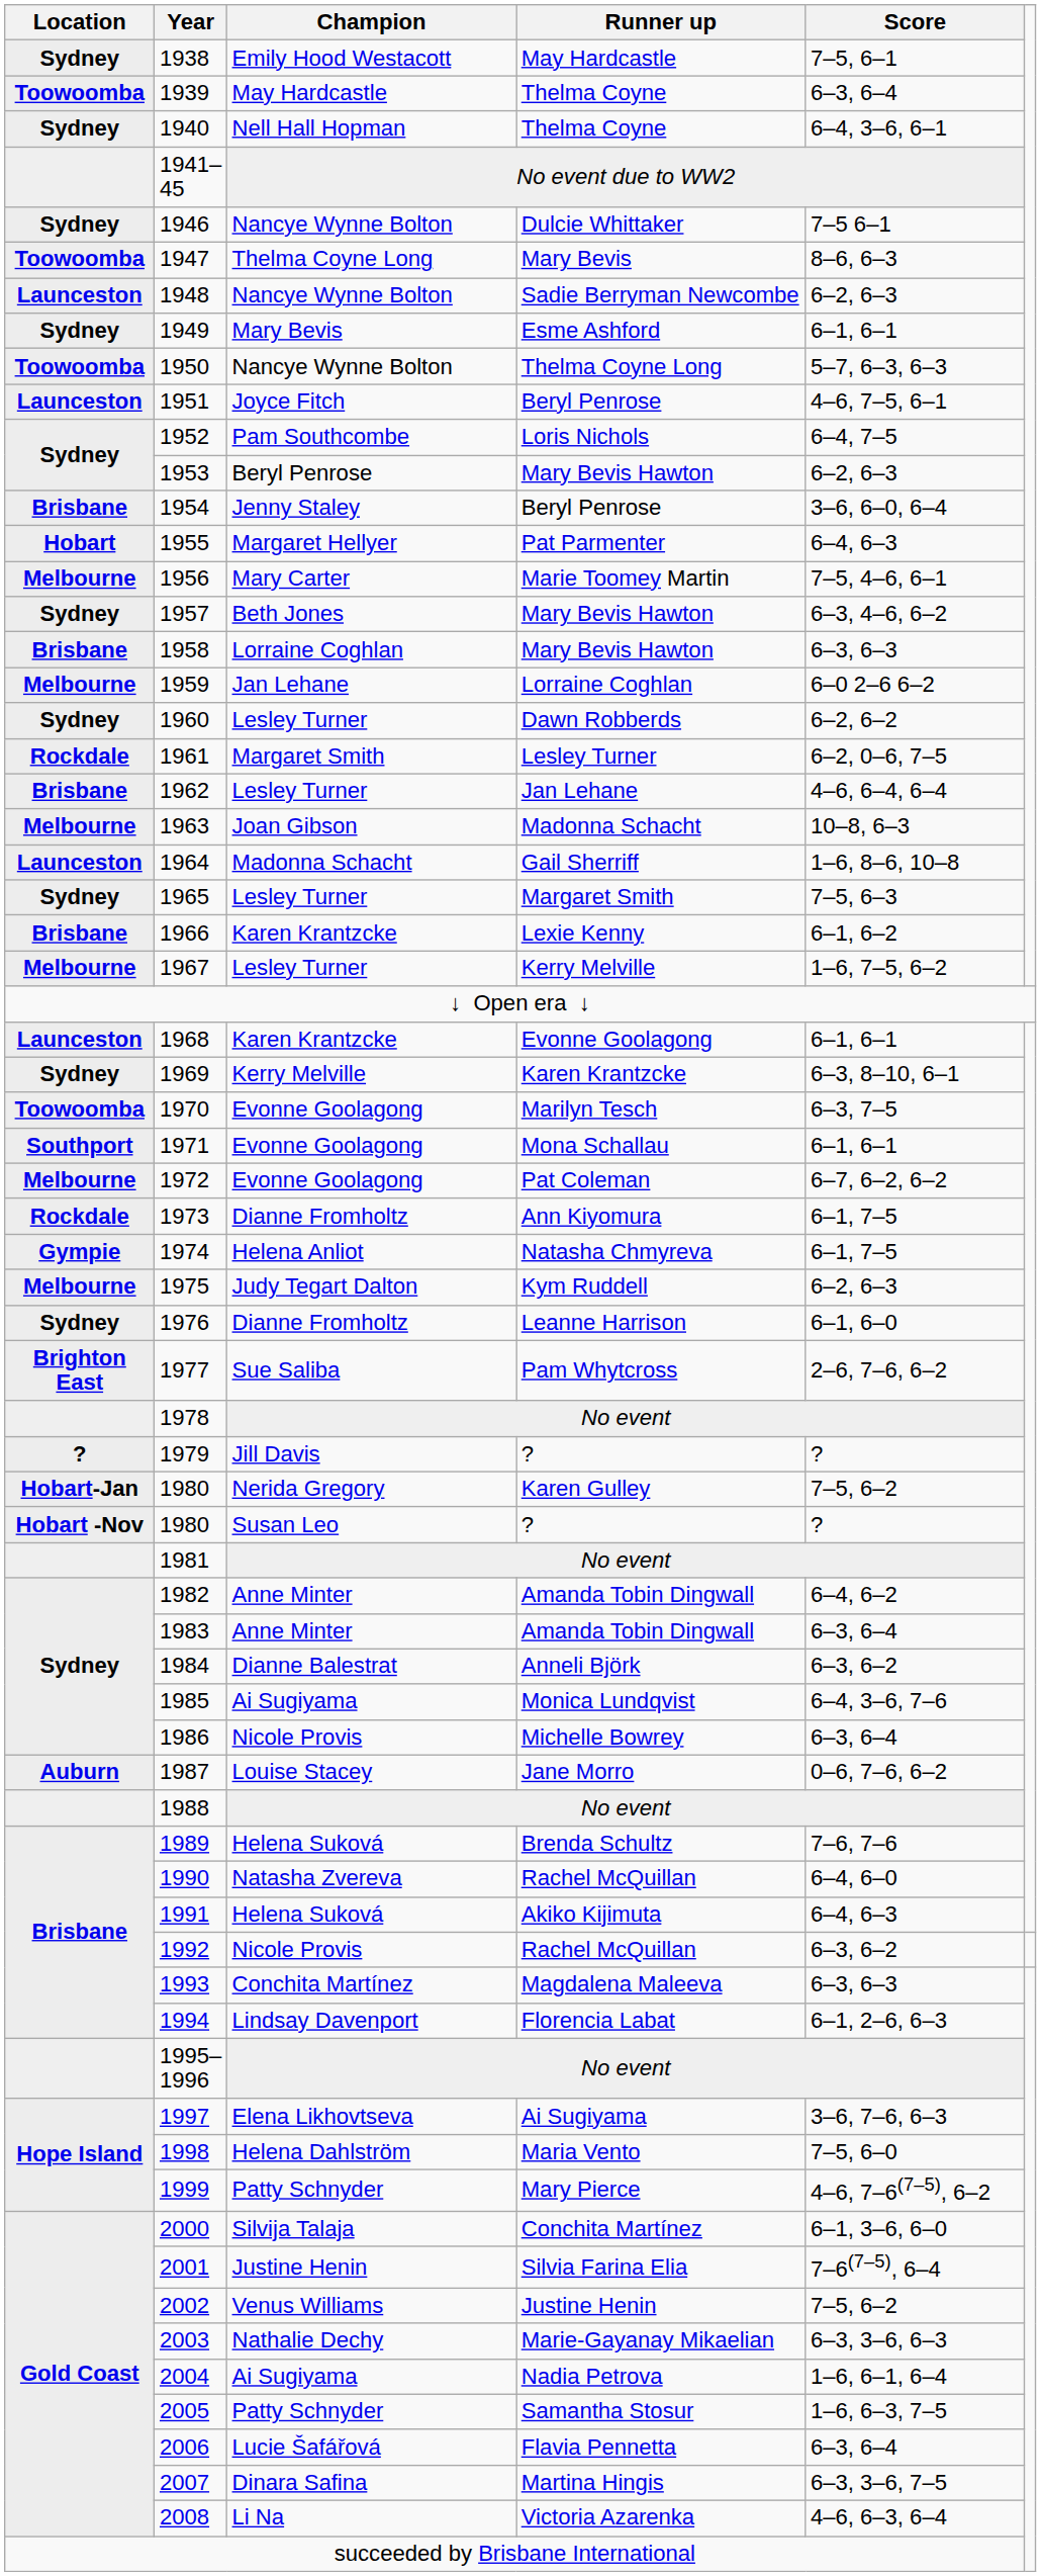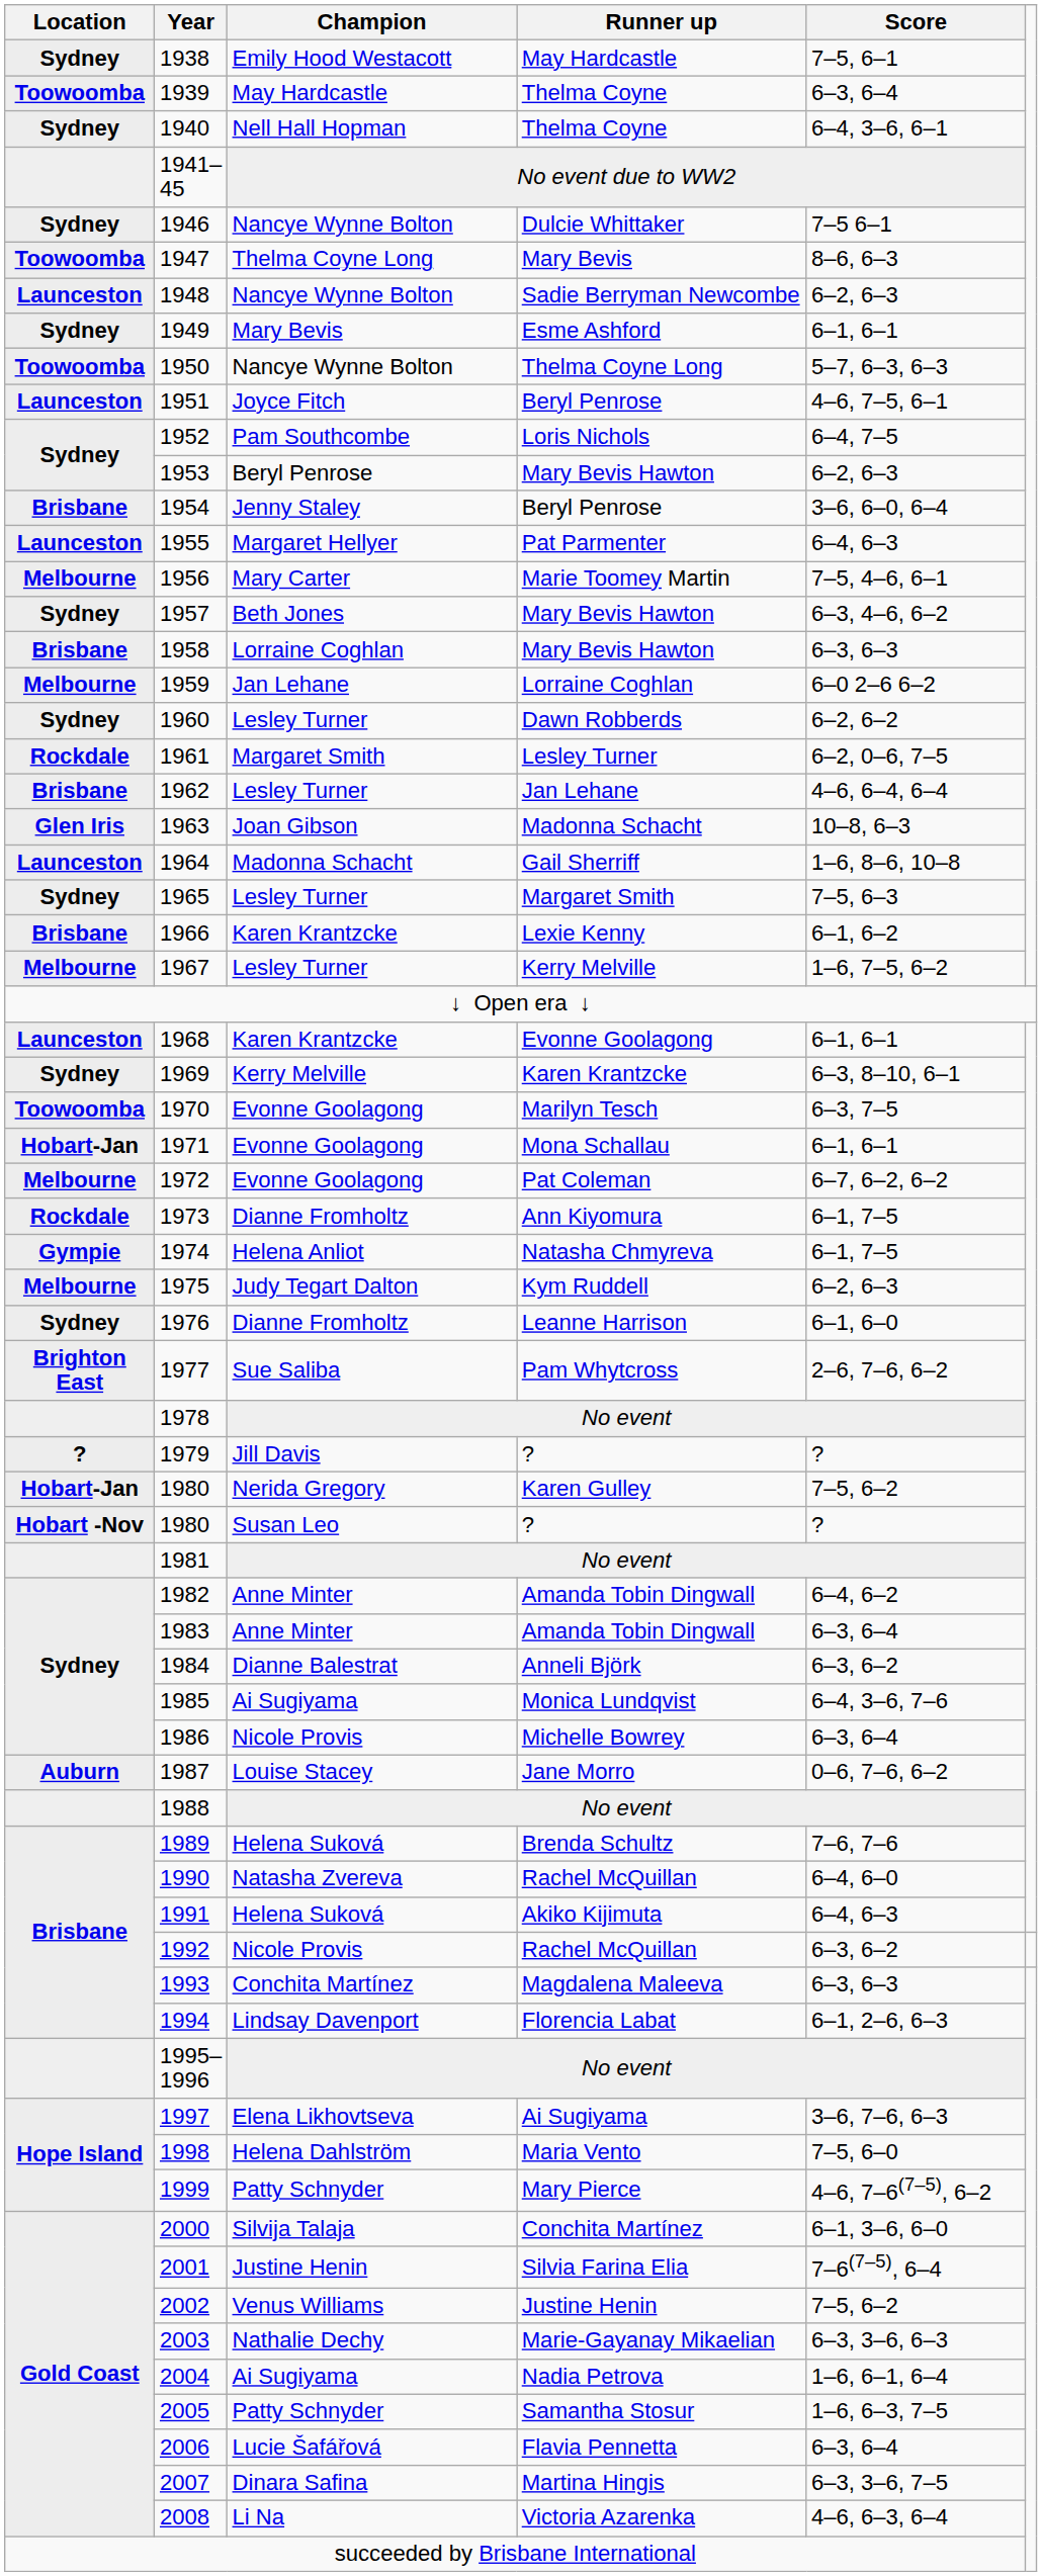 <table class="wikitable plainrowheaders">
 <tr>
 <th scope="col" style="width:100px">Location</th>
 <th style="width:40px">Year</th>
 <th style="width:200px">Champion</th>
 <th style="width:200px">Runner up</th>
 <th style="width:150px" class="unsortable">Score</th>
 </tr>
 <tr>
 <th scope="row" rowspan="1" style="background:#ededed">Sydney</th>
 <td>1938</td>
 <td> <a href='#'>Emily Hood Westacott</a></td>
 <td> <a href='#'>May Hardcastle</a></td>
 <td>7–5, 6–1</td>
 </tr>
 <tr>
 <th scope="row" rowspan="1" style="background:#ededed"><a href='#'>Toowoomba</a></th>
 <td>1939</td>
 <td>  <a href='#'>May Hardcastle</a></td>
 <td> <a href='#'>Thelma Coyne</a></td>
 <td>6–3, 6–4</td>
 </tr>
 <tr>
 <th scope="row" rowspan="1" style="background:#ededed">Sydney</th>
 <td>1940</td>
 <td> <a href='#'>Nell Hall Hopman</a></td>
 <td> <a href='#'>Thelma Coyne</a></td>
 <td>6–4, 3–6, 6–1</td>
 </tr>
 <tr>
 <td style="background:#efefef"></td>
 <td>1941–45</td>
 <td colspan=3 align=center style="background:#efefef"><em>No event due to WW2</em></td>
 </tr>
 <tr>
 <th scope="row" rowspan="1" style="background:#ededed">Sydney</th>
 <td>1946</td>
 <td> <a href='#'>Nancye Wynne Bolton</a></td>
 <td> <a href='#'>Dulcie Whittaker</a></td>
 <td>7–5 6–1</td>
 </tr>
 <tr>
 <th scope="row" rowspan="1" style="background:#ededed"><a href='#'>Toowoomba</a></th>
 <td>1947</td>
 <td> <a href='#'>Thelma Coyne Long</a></td>
 <td> <a href='#'>Mary Bevis</a></td>
 <td>8–6, 6–3</td>
 </tr>
 <tr>
 <th scope="row" rowspan="1" style="background:#ededed"><a href='#'>Launceston</a></th>
 <td>1948</td>
 <td>  <a href='#'>Nancye Wynne Bolton</a></td>
 <td> <a href='#'>Sadie Berryman Newcombe</a></td>
 <td>6–2, 6–3</td>
 </tr>
 <tr>
 <th scope="row" rowspan="1" style="background:#ededed">Sydney</th>
 <td>1949</td>
 <td> <a href='#'>Mary Bevis</a></td>
 <td> <a href='#'>Esme Ashford</a></td>
 <td>6–1, 6–1</td>
 </tr>
 <tr>
 <th scope="row" rowspan="1" style="background:#ededed"><a href='#'>Toowoomba</a></th>
 <td>1950</td>
 <td> Nancye Wynne Bolton</td>
 <td> <a href='#'>Thelma Coyne Long</a></td>
 <td>5–7, 6–3, 6–3</td>
 </tr>
 <tr>
 <th scope="row" rowspan="1" style="background:#ededed"><a href='#'>Launceston</a></th>
 <td>1951</td>
 <td> <a href='#'>Joyce Fitch</a></td>
 <td> <a href='#'>Beryl Penrose</a></td>
 <td>4–6, 7–5, 6–1</td>
 </tr>
 <tr>
 <th scope="row" rowspan="2" style="background:#ededed">Sydney</th>
 <td>1952</td>
 <td> <a href='#'>Pam Southcombe</a></td>
 <td> <a href='#'>Loris Nichols</a></td>
 <td>6–4, 7–5</td>
 </tr>
 <tr>
 <td>1953</td>
 <td> Beryl Penrose</td>
 <td> <a href='#'>Mary Bevis Hawton</a></td>
 <td>6–2, 6–3</td>
 </tr>
 <tr>
 <th scope="row" rowspan="1" style="background:#ededed"><a href='#'>Brisbane</a></th>
 <td>1954</td>
 <td> <a href='#'>Jenny Staley</a></td>
 <td> Beryl Penrose</td>
 <td>3–6, 6–0, 6–4</td>
 </tr>
 <tr>
-<th scope="row" rowspan="1" style="background:#ededed"><a href='#'>Hobart</a></th>
+<th scope="row" rowspan="1" style="background:#ededed"><a href='#'>Launceston</a></th>
 <td>1955</td>
 <td> <a href='#'>Margaret Hellyer</a></td>
 <td> <a href='#'>Pat Parmenter</a></td>
 <td>6–4, 6–3</td>
 </tr>
 <tr>
 <th scope="row" rowspan="1" style="background:#ededed"><a href='#'>Melbourne</a></th>
 <td>1956</td>
 <td> <a href='#'>Mary Carter</a></td>
 <td> <a href='#'>Marie Toomey</a> Martin</td>
 <td>7–5, 4–6, 6–1</td>
 </tr>
 <tr>
 <th scope="row" rowspan="1" style="background:#ededed">Sydney</th>
 <td>1957</td>
 <td> <a href='#'>Beth Jones</a></td>
 <td> <a href='#'>Mary Bevis Hawton</a></td>
 <td>6–3, 4–6, 6–2</td>
 </tr>
 <tr>
 <th scope="row" rowspan="1" style="background:#ededed"><a href='#'>Brisbane</a></th>
 <td>1958</td>
 <td> <a href='#'>Lorraine Coghlan</a></td>
 <td> <a href='#'>Mary Bevis Hawton</a></td>
 <td>6–3, 6–3</td>
 </tr>
 <tr>
 <th scope="row" rowspan="1" style="background:#ededed"><a href='#'>Melbourne</a></th>
 <td>1959</td>
 <td> <a href='#'>Jan Lehane</a></td>
 <td> <a href='#'>Lorraine Coghlan</a></td>
 <td>6–0 2–6 6–2</td>
 </tr>
 <tr>
 <th scope="row" rowspan="1" style="background:#ededed">Sydney</th>
 <td>1960</td>
 <td> <a href='#'>Lesley Turner</a></td>
 <td> <a href='#'>Dawn Robberds</a></td>
 <td>6–2, 6–2</td>
 </tr>
 <tr>
 <th scope="row" rowspan="1" style="background:#ededed"><a href='#'>Rockdale</a></th>
 <td>1961</td>
 <td> <a href='#'>Margaret Smith</a></td>
 <td> <a href='#'>Lesley Turner</a></td>
 <td>6–2, 0–6, 7–5</td>
 </tr>
 <tr>
 <th scope="row" rowspan="1" style="background:#ededed"><a href='#'>Brisbane</a></th>
 <td>1962</td>
 <td> <a href='#'>Lesley Turner</a></td>
 <td> <a href='#'>Jan Lehane</a></td>
 <td>4–6, 6–4, 6–4</td>
 </tr>
 <tr>
-<th scope="row" rowspan="1" style="background:#ededed"><a href='#'>Melbourne</a></th>
+<th scope="row" rowspan="1" style="background:#ededed"><a href='#'>Glen Iris</a></th>
 <td>1963</td>
 <td> <a href='#'>Joan Gibson</a></td>
 <td> <a href='#'>Madonna Schacht</a></td>
 <td>10–8, 6–3</td>
 </tr>
 <tr>
 <th scope="row" rowspan="1" style="background:#ededed"><a href='#'>Launceston</a></th>
 <td>1964</td>
 <td> <a href='#'>Madonna Schacht</a></td>
 <td> <a href='#'>Gail Sherriff</a></td>
 <td>1–6, 8–6, 10–8</td>
 </tr>
 <tr>
 <th scope="row" rowspan="1" style="background:#ededed">Sydney</th>
 <td>1965</td>
 <td> <a href='#'>Lesley Turner</a></td>
 <td> <a href='#'>Margaret Smith</a></td>
 <td>7–5, 6–3</td>
 </tr>
 <tr>
 <th scope="row" rowspan="1" style="background:#ededed"><a href='#'>Brisbane</a></th>
 <td>1966</td>
 <td> <a href='#'>Karen Krantzcke</a></td>
 <td> <a href='#'>Lexie Kenny</a></td>
 <td>6–1, 6–2</td>
 </tr>
 <tr>
 <th scope="row" rowspan="1" style="background:#ededed"><a href='#'>Melbourne</a></th>
 <td>1967</td>
 <td> <a href='#'>Lesley Turner</a></td>
 <td> <a href='#'>Kerry Melville</a></td>
 <td>1–6, 7–5, 6–2</td>
 </tr>
 <tr>
 <td colspan="10" align="center">↓  Open era  ↓</td>
 </tr>
 <tr>
 <th scope="row" rowspan="1" style="background:#ededed"><a href='#'>Launceston</a></th>
 <td>1968</td>
 <td>  <a href='#'>Karen Krantzcke</a></td>
 <td> <a href='#'>Evonne Goolagong</a></td>
 <td>6–1, 6–1</td>
 </tr>
 <tr>
 <th scope="row" rowspan="1" style="background:#ededed">Sydney</th>
 <td>1969</td>
 <td> <a href='#'>Kerry Melville</a></td>
 <td> <a href='#'>Karen Krantzcke</a></td>
 <td>6–3, 8–10, 6–1</td>
 </tr>
 <tr>
 <th scope="row" rowspan="1" style="background:#ededed"><a href='#'>Toowoomba</a></th>
 <td>1970</td>
 <td> <a href='#'>Evonne Goolagong</a></td>
 <td> <a href='#'>Marilyn Tesch</a></td>
 <td>6–3, 7–5</td>
 </tr>
 <tr>
-<th scope="row" rowspan="1" style="background:#ededed"><a href='#'>Southport</a></th>
+<th scope="row" rowspan="1" style="background:#ededed"><a href='#'>Hobart</a>-Jan</th>
 <td>1971</td>
 <td> <a href='#'>Evonne Goolagong</a></td>
 <td> <a href='#'>Mona Schallau</a></td>
 <td>6–1, 6–1</td>
 </tr>
 <tr>
 <th scope="row" rowspan="1" style="background:#ededed"><a href='#'>Melbourne</a></th>
 <td>1972</td>
 <td>  <a href='#'>Evonne Goolagong</a></td>
 <td> <a href='#'>Pat Coleman</a></td>
 <td>6–7, 6–2, 6–2</td>
 </tr>
 <tr>
 <th scope="row" rowspan="1" style="background:#ededed"><a href='#'>Rockdale</a></th>
 <td>1973</td>
 <td> <a href='#'>Dianne Fromholtz</a></td>
 <td> <a href='#'>Ann Kiyomura</a></td>
 <td>6–1, 7–5</td>
 </tr>
 <tr>
 <th scope="row" rowspan="1" style="background:#ededed"><a href='#'>Gympie</a></th>
 <td>1974</td>
 <td> <a href='#'>Helena Anliot</a></td>
 <td> <a href='#'>Natasha Chmyreva</a></td>
 <td>6–1, 7–5</td>
 </tr>
 <tr>
 <th scope="row" rowspan="1" style="background:#ededed"><a href='#'>Melbourne</a></th>
 <td>1975</td>
 <td> <a href='#'>Judy Tegart Dalton</a></td>
 <td> <a href='#'>Kym Ruddell</a></td>
 <td>6–2, 6–3</td>
 </tr>
 <tr>
 <th scope="row" rowspan="1" style="background:#ededed">Sydney</th>
 <td>1976</td>
 <td> <a href='#'>Dianne Fromholtz</a></td>
 <td> <a href='#'>Leanne Harrison</a></td>
 <td>6–1, 6–0</td>
 </tr>
 <tr>
 <th scope="row" rowspan="1" style="background:#ededed"><a href='#'>Brighton East</a></th>
 <td>1977</td>
 <td> <a href='#'>Sue Saliba</a></td>
 <td> <a href='#'>Pam Whytcross</a></td>
 <td>2–6, 7–6, 6–2</td>
 </tr>
 <tr>
 <td style="background:#efefef"></td>
 <td>1978</td>
 <td colspan=3 align=center style="background:#efefef"><em>No event</em></td>
 </tr>
 <tr>
 <th scope="row" rowspan="1" style="background:#ededed">?</th>
 <td>1979</td>
 <td> <a href='#'>Jill Davis</a></td>
 <td>?</td>
 <td>?</td>
 </tr>
 <tr>
 <th scope="row" rowspan="1" style="background:#ededed"><a href='#'>Hobart</a>-Jan</th>
 <td>1980</td>
 <td>  <a href='#'>Nerida Gregory</a></td>
 <td> <a href='#'>Karen Gulley</a></td>
 <td>7–5, 6–2</td>
 </tr>
 <tr>
 <th scope="row" rowspan="1" style="background:#ededed"><a href='#'>Hobart</a> -Nov</th>
 <td>1980</td>
 <td> <a href='#'>Susan Leo</a></td>
 <td>?</td>
 <td>?</td>
 </tr>
 <tr>
 <td style="background:#efefef"></td>
 <td>1981</td>
 <td colspan=3 align=center style="background:#efefef"><em>No event</em></td>
 </tr>
 <tr>
 <th scope="row" rowspan="5" style="background:#ededed">Sydney</th>
 <td>1982</td>
 <td>  <a href='#'>Anne Minter</a></td>
 <td> <a href='#'>Amanda Tobin Dingwall</a></td>
 <td>6–4, 6–2</td>
 </tr>
 <tr>
 <td>1983</td>
 <td> <a href='#'>Anne Minter</a></td>
 <td> <a href='#'>Amanda Tobin Dingwall</a></td>
 <td>6–3, 6–4</td>
 </tr>
 <tr>
 <td>1984</td>
 <td> <a href='#'>Dianne Balestrat</a></td>
 <td> <a href='#'>Anneli Björk</a></td>
 <td>6–3, 6–2</td>
 </tr>
 <tr>
 <td>1985</td>
 <td> <a href='#'>Ai Sugiyama</a></td>
 <td> <a href='#'>Monica Lundqvist</a></td>
 <td>6–4, 3–6, 7–6</td>
 </tr>
 <tr>
 <td>1986</td>
 <td>  <a href='#'>Nicole Provis</a></td>
 <td> <a href='#'>Michelle Bowrey</a></td>
 <td>6–3, 6–4</td>
 </tr>
 <tr>
 <th scope="row" rowspan="1" style="background:#ededed"><a href='#'>Auburn</a></th>
 <td>1987</td>
 <td>  <a href='#'>Louise Stacey</a></td>
 <td> <a href='#'>Jane Morro</a></td>
 <td>0–6, 7–6, 6–2</td>
 </tr>
 <tr>
 <td style="background:#efefef"></td>
 <td>1988</td>
 <td colspan=3 align=center style="background:#efefef"><em>No event </em></td>
 </tr>
 <tr>
 <th scope="row" rowspan="6" style="background:#ededed"><a href='#'>Brisbane</a></th>
 <td><a href='#'>1989</a></td>
 <td> <a href='#'>Helena Suková</a></td>
 <td> <a href='#'>Brenda Schultz</a></td>
 <td>7–6, 7–6</td>
 </tr>
 <tr>
 <td><a href='#'>1990</a></td>
 <td> <a href='#'>Natasha Zvereva</a></td>
 <td> <a href='#'>Rachel McQuillan</a></td>
 <td>6–4, 6–0</td>
 </tr>
 <tr>
 <td><a href='#'>1991</a></td>
 <td> <a href='#'>Helena Suková</a></td>
 <td> <a href='#'>Akiko Kijimuta</a></td>
 <td>6–4, 6–3</td>
 </tr>
 <tr>
 <td><a href='#'>1992</a></td>
 <td> <a href='#'>Nicole Provis</a></td>
 <td> <a href='#'>Rachel McQuillan</a></td>
 <td>6–3, 6–2</td>
 <td></td>
 </tr>
 <tr>
 <td><a href='#'>1993</a></td>
 <td>  <a href='#'>Conchita Martínez</a></td>
 <td> <a href='#'>Magdalena Maleeva</a></td>
 <td>6–3, 6–3</td>
 </tr>
 <tr>
 <td><a href='#'>1994</a></td>
 <td> <a href='#'>Lindsay Davenport</a></td>
 <td> <a href='#'>Florencia Labat</a></td>
 <td>6–1, 2–6, 6–3</td>
 </tr>
 <tr>
 <td style="background:#efefef"></td>
 <td>1995–1996</td>
 <td colspan=3 align=center style="background:#efefef"><em>No event </em></td>
 </tr>
 <tr>
 <th scope="row" rowspan="3" style="background:#ededed"><a href='#'>Hope Island</a></th>
 <td><a href='#'>1997</a></td>
 <td> <a href='#'>Elena Likhovtseva</a></td>
 <td> <a href='#'>Ai Sugiyama</a></td>
 <td>3–6, 7–6, 6–3</td>
 </tr>
 <tr>
 <td><a href='#'>1998</a></td>
 <td>  <a href='#'>Helena Dahlström</a></td>
 <td> <a href='#'>Maria Vento</a></td>
 <td>7–5, 6–0</td>
 </tr>
 <tr>
 <td><a href='#'>1999</a></td>
 <td>  <a href='#'>Patty Schnyder</a></td>
 <td> <a href='#'>Mary Pierce</a></td>
 <td>4–6, 7–6<sup>(7–5)</sup>, 6–2</td>
 </tr>
 <tr>
 <th scope="row" rowspan="9" style="background:#ededed"><a href='#'>Gold Coast</a></th>
 <td><a href='#'>2000</a></td>
 <td> <a href='#'>Silvija Talaja</a></td>
 <td> <a href='#'>Conchita Martínez</a></td>
 <td>6–1, 3–6, 6–0</td>
 </tr>
 <tr>
 <td><a href='#'>2001</a></td>
 <td> <a href='#'>Justine Henin</a></td>
 <td> <a href='#'>Silvia Farina Elia</a></td>
 <td>7–6<sup>(7–5)</sup>, 6–4</td>
 </tr>
 <tr>
 <td><a href='#'>2002</a></td>
 <td> <a href='#'>Venus Williams</a></td>
 <td> <a href='#'>Justine Henin</a></td>
 <td>7–5, 6–2</td>
 </tr>
 <tr>
 <td><a href='#'>2003</a></td>
 <td> <a href='#'>Nathalie Dechy</a></td>
 <td> <a href='#'>Marie-Gayanay Mikaelian</a></td>
 <td>6–3, 3–6, 6–3</td>
 </tr>
 <tr>
 <td><a href='#'>2004</a></td>
 <td> <a href='#'>Ai Sugiyama</a></td>
 <td> <a href='#'>Nadia Petrova</a></td>
 <td>1–6, 6–1, 6–4</td>
 </tr>
 <tr>
 <td><a href='#'>2005</a></td>
 <td> <a href='#'>Patty Schnyder</a></td>
 <td> <a href='#'>Samantha Stosur</a></td>
 <td>1–6, 6–3, 7–5</td>
 </tr>
 <tr>
 <td><a href='#'>2006</a></td>
 <td> <a href='#'>Lucie Šafářová</a></td>
 <td> <a href='#'>Flavia Pennetta</a></td>
 <td>6–3, 6–4</td>
 </tr>
 <tr>
 <td><a href='#'>2007</a></td>
 <td> <a href='#'>Dinara Safina</a></td>
 <td> <a href='#'>Martina Hingis</a></td>
 <td>6–3, 3–6, 7–5</td>
 </tr>
 <tr>
 <td><a href='#'>2008</a></td>
 <td> <a href='#'>Li Na</a></td>
 <td> <a href='#'>Victoria Azarenka</a></td>
 <td>4–6, 6–3, 6–4</td>
 </tr>
 <tr>
 <td colspan="5" align="center">succeeded by <a href='#'>Brisbane International</a></td>
 </tr>
 </table>
